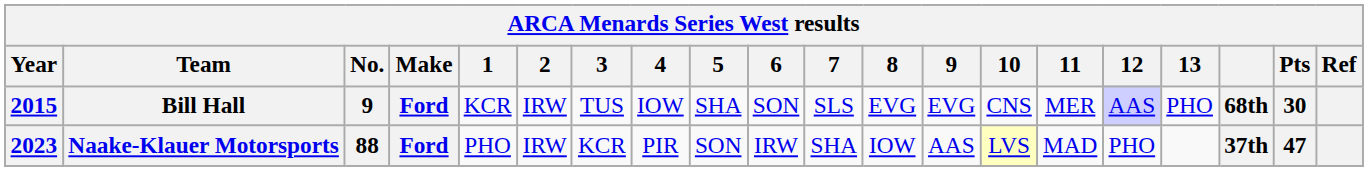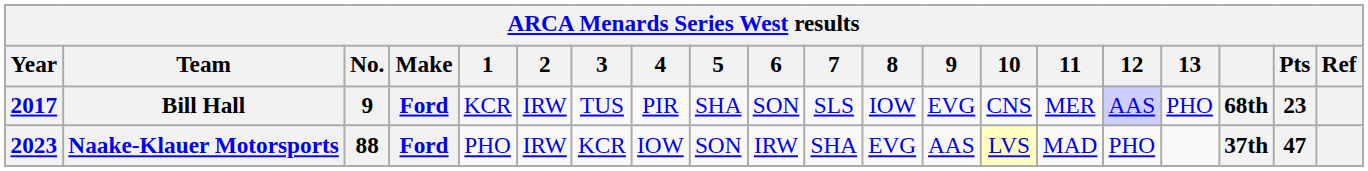 <table class="wikitable" style="text-align:center; font-size:75%">
 <tr>
 <th colspan=23><a href='#'>ARCA Menards Series West</a> results</th>
 </tr>
 <tr>
 <th>Year</th>
 <th>Team</th>
 <th>No.</th>
 <th>Make</th>
 <th>1</th>
 <th>2</th>
 <th>3</th>
 <th>4</th>
 <th>5</th>
 <th>6</th>
 <th>7</th>
 <th>8</th>
 <th>9</th>
 <th>10</th>
 <th>11</th>
 <th>12</th>
 <th>13</th>
 <th></th>
 <th>Pts</th>
 <th>Ref</th>
 </tr>
 <tr>
-<th><a href='#'>2015</a></th>
+<th><a href='#'>2017</a></th>
 <th>Bill Hall</th>
 <th>9</th>
 <th><a href='#'>Ford</a></th>
 <td><a href='#'>KCR</a></td>
 <td><a href='#'>IRW</a></td>
 <td><a href='#'>TUS</a></td>
-<td><a href='#'>IOW</a></td>
+<td><a href='#'>PIR</a></td>
 <td><a href='#'>SHA</a></td>
 <td><a href='#'>SON</a></td>
 <td><a href='#'>SLS</a></td>
-<td><a href='#'>EVG</a></td>
+<td><a href='#'>IOW</a></td>
 <td><a href='#'>EVG</a></td>
 <td><a href='#'>CNS</a></td>
 <td><a href='#'>MER</a></td>
 <td style="background:#CFCFFF;"><a href='#'>AAS</a><br></td>
 <td><a href='#'>PHO</a></td>
 <th>68th</th>
-<th>30</th>
+<th>23</th>
 <th></th>
 </tr>
 <tr>
 <th><a href='#'>2023</a></th>
 <th><a href='#'>Naake-Klauer Motorsports</a></th>
 <th>88</th>
 <th><a href='#'>Ford</a></th>
 <td><a href='#'>PHO</a></td>
 <td><a href='#'>IRW</a></td>
 <td><a href='#'>KCR</a></td>
-<td><a href='#'>PIR</a></td>
+<td><a href='#'>IOW</a></td>
 <td><a href='#'>SON</a></td>
 <td><a href='#'>IRW</a></td>
 <td><a href='#'>SHA</a></td>
-<td><a href='#'>IOW</a></td>
+<td><a href='#'>EVG</a></td>
 <td><a href='#'>AAS</a></td>
 <td style="background:#FFFFBF;"><a href='#'>LVS</a><br></td>
 <td><a href='#'>MAD</a></td>
 <td><a href='#'>PHO</a></td>
 <td></td>
 <th>37th</th>
 <th>47</th>
 <th></th>
 </tr>
 </table>
